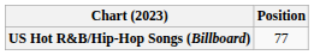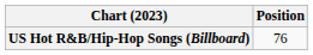 <table class="wikitable plainrowheaders" style="text-align:center">
 <tr>
 <th scope="col">Chart (2023)</th>
 <th scope="col">Position</th>
 </tr>
 <tr>
 <th scope="row">US Hot R&B/Hip-Hop Songs (<em>Billboard</em>)</th>
-<td>77</td>
+<td>76</td>
 </tr>
 </table>
